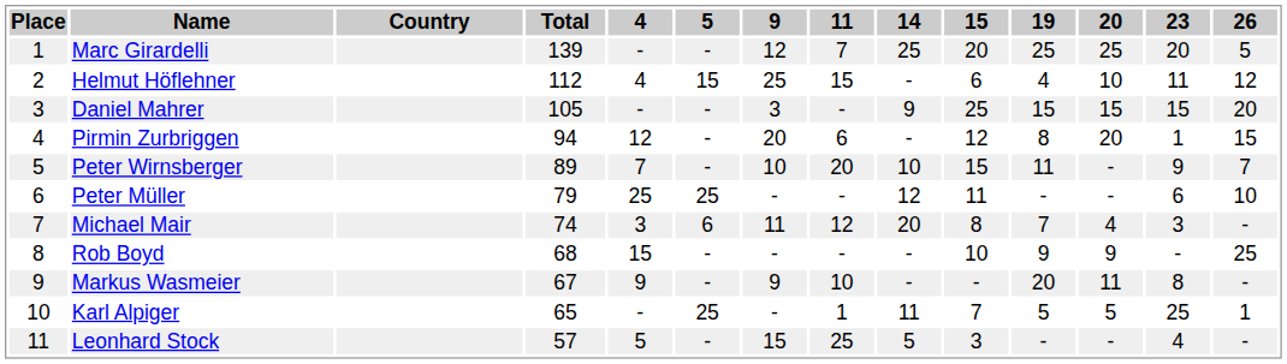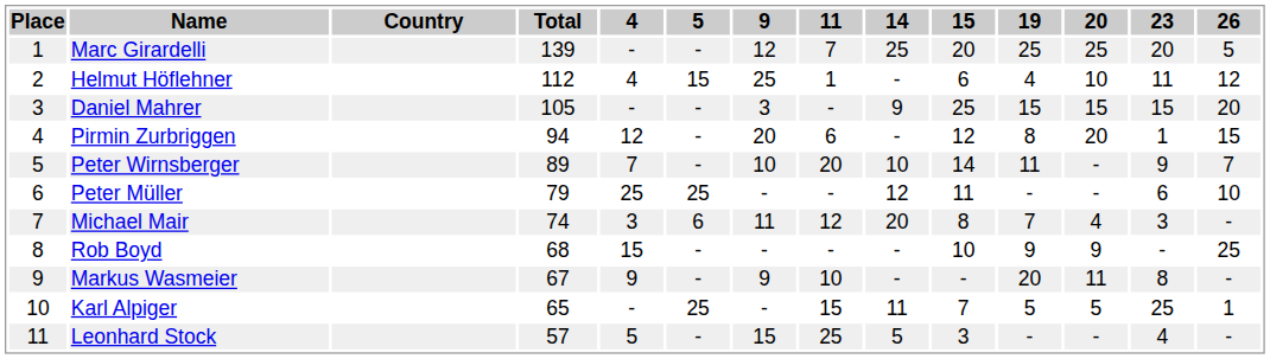 <table border="0" style="border: 1px solid #999; background-color:#FFFFFF; text-align:center; font-size:86%; line-height:15px;">
 <tr align="center" bgcolor="#CCCCCC">
 <th width=35>Place</th>
 <th width=170>Name</th>
 <th width=120>Country</th>
 <th width=50>Total</th>
 <th width=40>4</th>
 <th width=40>5</th>
 <th width=40>9</th>
 <th width=40>11</th>
 <th width=40>14</th>
 <th width=40>15</th>
 <th width=40>19</th>
 <th width=40>20</th>
 <th width=40>23</th>
 <th width=40>26</th>
 </tr>
 <tr bgcolor="#EFEFEF">
 <td>1</td>
 <td align="left"><a href='#'>Marc Girardelli</a></td>
 <td align="left"></td>
 <td>139</td>
 <td>-</td>
 <td>-</td>
 <td>12</td>
 <td>7</td>
 <td>25</td>
 <td>20</td>
 <td>25</td>
 <td>25</td>
 <td>20</td>
 <td>5</td>
 </tr>
 <tr>
 <td>2</td>
 <td align="left"><a href='#'>Helmut Höflehner</a></td>
 <td align="left"></td>
 <td>112</td>
 <td>4</td>
 <td>15</td>
 <td>25</td>
-<td>15</td>
+<td>1</td>
 <td>-</td>
 <td>6</td>
 <td>4</td>
 <td>10</td>
 <td>11</td>
 <td>12</td>
 </tr>
 <tr bgcolor="#EFEFEF">
 <td>3</td>
 <td align="left"><a href='#'>Daniel Mahrer</a></td>
 <td align="left"></td>
 <td>105</td>
 <td>-</td>
 <td>-</td>
 <td>3</td>
 <td>-</td>
 <td>9</td>
 <td>25</td>
 <td>15</td>
 <td>15</td>
 <td>15</td>
 <td>20</td>
 </tr>
 <tr>
 <td>4</td>
 <td align="left"><a href='#'>Pirmin Zurbriggen</a></td>
 <td align="left"></td>
 <td>94</td>
 <td>12</td>
 <td>-</td>
 <td>20</td>
 <td>6</td>
 <td>-</td>
 <td>12</td>
 <td>8</td>
 <td>20</td>
 <td>1</td>
 <td>15</td>
 </tr>
 <tr bgcolor="#EFEFEF">
 <td>5</td>
 <td align="left"><a href='#'>Peter Wirnsberger</a></td>
 <td align="left"></td>
 <td>89</td>
 <td>7</td>
 <td>-</td>
 <td>10</td>
 <td>20</td>
 <td>10</td>
-<td>15</td>
+<td>14</td>
 <td>11</td>
 <td>-</td>
 <td>9</td>
 <td>7</td>
 </tr>
 <tr>
 <td>6</td>
 <td align="left"><a href='#'>Peter Müller</a></td>
 <td align="left"></td>
 <td>79</td>
 <td>25</td>
 <td>25</td>
 <td>-</td>
 <td>-</td>
 <td>12</td>
 <td>11</td>
 <td>-</td>
 <td>-</td>
 <td>6</td>
 <td>10</td>
 </tr>
 <tr bgcolor="#EFEFEF">
 <td>7</td>
 <td align="left"><a href='#'>Michael Mair</a></td>
 <td align="left"></td>
 <td>74</td>
 <td>3</td>
 <td>6</td>
 <td>11</td>
 <td>12</td>
 <td>20</td>
 <td>8</td>
 <td>7</td>
 <td>4</td>
 <td>3</td>
 <td>-</td>
 </tr>
 <tr>
 <td>8</td>
 <td align="left"><a href='#'>Rob Boyd</a></td>
 <td align="left"></td>
 <td>68</td>
 <td>15</td>
 <td>-</td>
 <td>-</td>
 <td>-</td>
 <td>-</td>
 <td>10</td>
 <td>9</td>
 <td>9</td>
 <td>-</td>
 <td>25</td>
 </tr>
 <tr bgcolor="#EFEFEF">
 <td>9</td>
 <td align="left"><a href='#'>Markus Wasmeier</a></td>
 <td align="left"></td>
 <td>67</td>
 <td>9</td>
 <td>-</td>
 <td>9</td>
 <td>10</td>
 <td>-</td>
 <td>-</td>
 <td>20</td>
 <td>11</td>
 <td>8</td>
 <td>-</td>
 </tr>
 <tr>
 <td>10</td>
 <td align="left"><a href='#'>Karl Alpiger</a></td>
 <td align="left"></td>
 <td>65</td>
 <td>-</td>
 <td>25</td>
 <td>-</td>
-<td>1</td>
+<td>15</td>
 <td>11</td>
 <td>7</td>
 <td>5</td>
 <td>5</td>
 <td>25</td>
 <td>1</td>
 </tr>
 <tr bgcolor="#EFEFEF">
 <td>11</td>
 <td align="left"><a href='#'>Leonhard Stock</a></td>
 <td align="left"></td>
 <td>57</td>
 <td>5</td>
 <td>-</td>
 <td>15</td>
 <td>25</td>
 <td>5</td>
 <td>3</td>
 <td>-</td>
 <td>-</td>
 <td>4</td>
 <td>-</td>
 </tr>
 </table>
